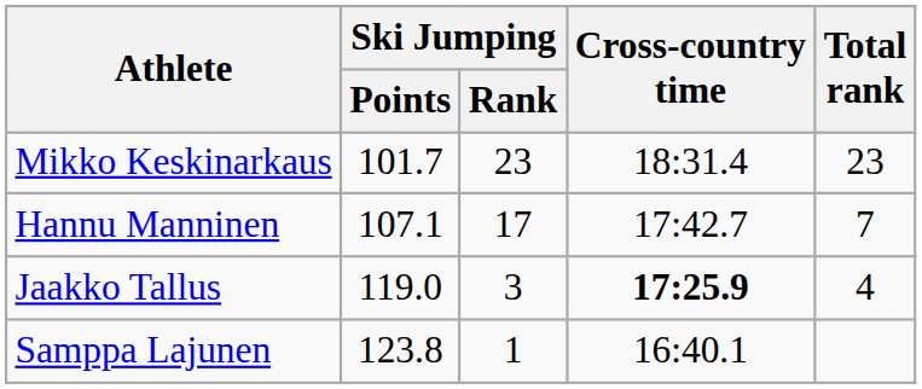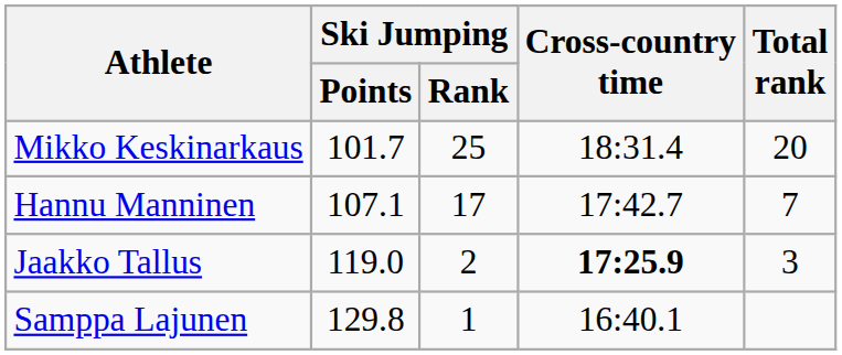 <table class="wikitable" style="font-size:90%">
 <tr>
 <th rowspan="2">Athlete</th>
 <th colspan="2">Ski Jumping</th>
 <th rowspan="2">Cross-country <br> time</th>
 <th rowspan="2">Total <br> rank</th>
 </tr>
 <tr>
 <th>Points</th>
 <th>Rank</th>
 </tr>
 <tr>
 <td><a href='#'>Mikko Keskinarkaus</a></td>
 <td align="center">101.7</td>
-<td align="center">23</td>
+<td align="center">25</td>
 <td align="center">18:31.4</td>
-<td align="center">23</td>
+<td align="center">20</td>
 </tr>
 <tr>
 <td><a href='#'>Hannu Manninen</a></td>
 <td align="center">107.1</td>
 <td align="center">17</td>
 <td align="center">17:42.7</td>
 <td align="center">7</td>
 </tr>
 <tr>
 <td><a href='#'>Jaakko Tallus</a></td>
 <td align="center">119.0</td>
+<td align="center">2</td>
+<td align="center"><strong>17:25.9</strong></td>
 <td align="center">3</td>
-<td align="center"><strong>17:25.9</strong></td>
-<td align="center">4</td>
 </tr>
 <tr>
 <td><a href='#'>Samppa Lajunen</a></td>
-<td align="center">123.8</td>
+<td align="center">129.8</td>
 <td align="center">1</td>
 <td align="center">16:40.1</td>
 <td align="center"></td>
 </tr>
 </table>
